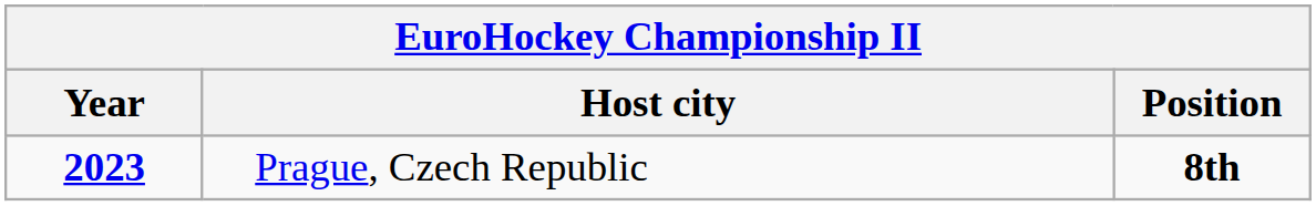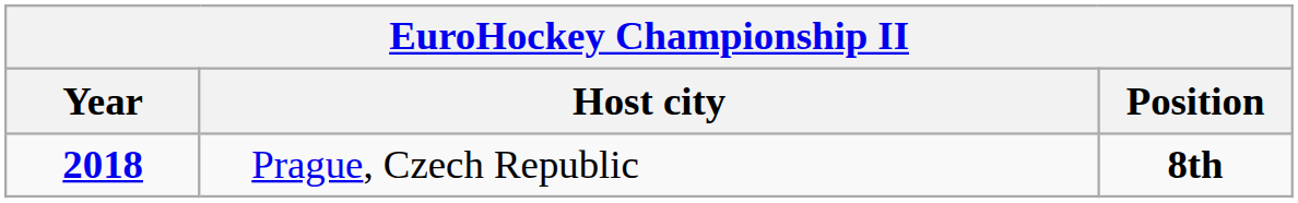 <table class="wikitable" style="text-align: center;">
 <tr>
 <th colspan=3 style="background-color: ;"><a href='#'>EuroHockey Championship II</a></th>
 </tr>
 <tr>
 <th style="width: 70px;">Year</th>
 <th style="width: 350px;">Host city</th>
 <th style="width: 70px;">Position</th>
 </tr>
 <tr>
-<td><strong><a href='#'>2023</a></strong></td>
+<td><strong><a href='#'>2018</a></strong></td>
 <td style="text-align: left; padding-left: 20px;"> <a href='#'>Prague</a>, Czech Republic</td>
 <td><strong>8th</strong></td>
 </tr>
 </table>
